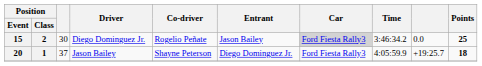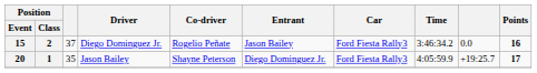 <table class="wikitable" width=85% style="font-size: 85%;">
 <tr>
 <th colspan="2">Position</th>
 <th rowspan="2"></th>
 <th rowspan="2">Driver</th>
 <th rowspan="2">Co-driver</th>
 <th rowspan="2">Entrant</th>
 <th rowspan="2">Car</th>
 <th rowspan="2">Time</th>
 <th rowspan="2"></th>
 <th rowspan="2">Points</th>
 </tr>
 <tr>
 <th>Event</th>
 <th>Class</th>
 </tr>
 <tr>
 <th>15</th>
 <th>2</th>
-<td align="center">30</td>
+<td align="center">37</td>
 <td><a href='#'>Diego Dominguez Jr.</a></td>
 <td><a href='#'>Rogelio Peñate</a></td>
 <td><a href='#'>Jason Bailey</a></td>
-<td style="background: lightgrey;"><a href='#'>Ford Fiesta Rally3</a></td>
+<td><a href='#'>Ford Fiesta Rally3</a></td>
 <td>3:46:34.2</td>
 <td>0.0</td>
-<td align="center"><strong>25</strong></td>
+<td align="center"><strong>16</strong></td>
 </tr>
 <tr>
 <th>20</th>
 <th>1</th>
-<td align="center">37</td>
+<td align="center">35</td>
 <td><a href='#'>Jason Bailey</a></td>
 <td><a href='#'>Shayne Peterson</a></td>
 <td><a href='#'>Diego Dominguez Jr.</a></td>
 <td><a href='#'>Ford Fiesta Rally3</a></td>
 <td>4:05:59.9</td>
 <td>+19:25.7</td>
-<td align="center"><strong>18</strong></td>
+<td align="center"><strong>17</strong></td>
 </tr>
 <tr>
 </tr>
 </table>
